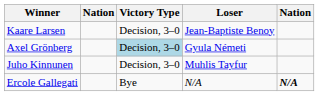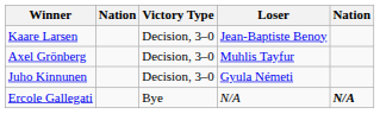 <table class="wikitable sortable" style="text-align:left;">
 <tr>
 <th>Winner</th>
 <th>Nation</th>
 <th>Victory Type</th>
 <th>Loser</th>
 <th>Nation</th>
 </tr>
 <tr>
 <td><a href='#'>Kaare Larsen</a></td>
 <td></td>
 <td>Decision, 3–0</td>
 <td><a href='#'>Jean-Baptiste Benoy</a></td>
 <td></td>
 </tr>
 <tr>
 <td><a href='#'>Axel Grönberg</a></td>
 <td></td>
-<td style="background: lightblue;">Decision, 3–0</td>
-<td><a href='#'>Gyula Németi</a></td>
+<td>Decision, 3–0</td>
+<td><a href='#'>Muhlis Tayfur</a></td>
 <td></td>
 </tr>
 <tr>
 <td><a href='#'>Juho Kinnunen</a></td>
 <td></td>
 <td>Decision, 3–0</td>
-<td><a href='#'>Muhlis Tayfur</a></td>
+<td><a href='#'>Gyula Németi</a></td>
 <td></td>
 </tr>
 <tr>
 <td><a href='#'>Ercole Gallegati</a></td>
 <td></td>
 <td>Bye</td>
 <td><em>N/A</em></td>
 <td><strong><em>N/A</em></strong></td>
 </tr>
 </table>
